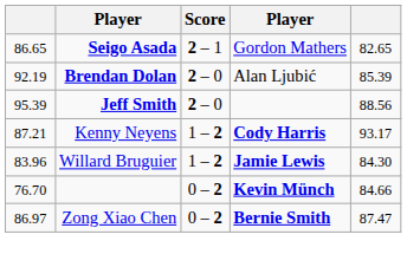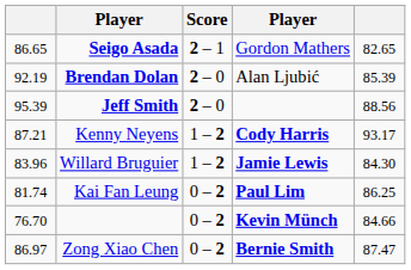 <table class="wikitable" style="font-size:90%">
 <tr>
 <th width=35px></th>
 <th>Player</th>
 <th>Score</th>
 <th>Player</th>
 <th width=35px></th>
 </tr>
 <tr>
 <td align=center><small><span>86.65</span></small></td>
 <td align=right><strong><a href='#'>Seigo Asada</a></strong> </td>
 <td align=center><strong>2</strong> – 1</td>
 <td> <a href='#'>Gordon Mathers</a></td>
 <td align=center><small><span>82.65</span></small></td>
 </tr>
 <tr>
 <td align=center><small><span>92.19</span></small></td>
 <td align=right><strong><a href='#'>Brendan Dolan</a></strong> </td>
 <td align=center><strong>2</strong> – 0</td>
 <td>  Alan Ljubić</td>
 <td align=center><small><span>85.39</span></small></td>
 </tr>
 <tr>
 <td align=center><small><span>95.39</span></small></td>
 <td align=right><strong><a href='#'>Jeff Smith</a></strong> </td>
 <td align=center><strong>2</strong> – 0</td>
 <td></td>
 <td align=center><small><span>88.56</span></small></td>
 </tr>
 <tr>
 <td align=center><small><span>87.21</span></small></td>
 <td align=right><a href='#'>Kenny Neyens</a> </td>
 <td align=center>1 – <strong>2</strong></td>
 <td> <strong><a href='#'>Cody Harris</a></strong></td>
 <td align=center><small><span>93.17</span></small></td>
 </tr>
 <tr>
 <td align=center><small><span>83.96</span></small></td>
 <td align=right><a href='#'>Willard Bruguier</a> </td>
 <td align=center>1 – <strong>2</strong></td>
 <td> <strong><a href='#'>Jamie Lewis</a></strong></td>
 <td align=center><small><span>84.30</span></small></td>
 </tr>
 <tr>
+<td align=center><small><span>81.74</span></small></td>
+<td align=right><a href='#'>Kai Fan Leung</a> </td>
+<td align=center>0 – <strong>2</strong></td>
+<td> <strong><a href='#'>Paul Lim</a></strong></td>
+<td align=center><small><span>86.25</span></small></td>
+</tr>
+<tr>
 <td align=center><small><span>76.70</span></small></td>
 <td align=right></td>
 <td align=center>0 – <strong>2</strong></td>
 <td> <strong><a href='#'>Kevin Münch</a></strong></td>
 <td align=center><small><span>84.66</span></small></td>
 </tr>
 <tr>
 <td align=center><small><span>86.97</span></small></td>
 <td align=right><a href='#'>Zong Xiao Chen</a> </td>
 <td align=center>0 – <strong>2</strong></td>
 <td> <strong><a href='#'>Bernie Smith</a></strong></td>
 <td align=center><small><span>87.47</span></small></td>
 </tr>
 </table>
